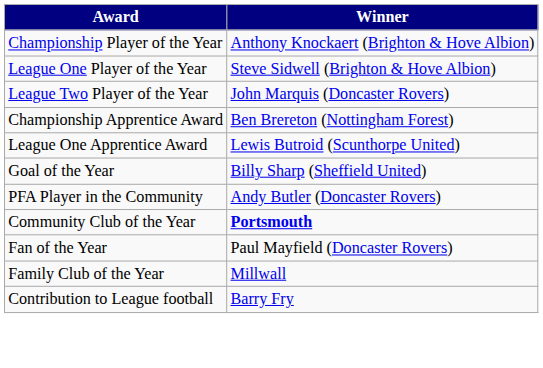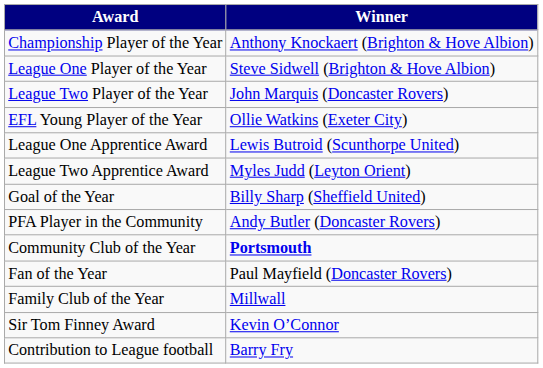 <table class="wikitable">
 <tr>
 <th style="background-color: navy; color: white;">Award</th>
 <th style="background-color: navy; color: white;">Winner</th>
 </tr>
 <tr>
 <td><a href='#'>Championship</a> Player of the Year</td>
 <td><a href='#'>Anthony Knockaert</a> (<a href='#'>Brighton & Hove Albion</a>)</td>
 </tr>
 <tr>
 <td><a href='#'>League One</a> Player of the Year</td>
 <td><a href='#'>Steve Sidwell</a> (<a href='#'>Brighton & Hove Albion</a>)</td>
 </tr>
 <tr>
 <td><a href='#'>League Two</a> Player of the Year</td>
 <td><a href='#'>John Marquis</a> (<a href='#'>Doncaster Rovers</a>)</td>
 </tr>
 <tr>
-<td>Championship Apprentice Award</td>
-<td><a href='#'>Ben Brereton</a> (<a href='#'>Nottingham Forest</a>)</td>
+<td><a href='#'>EFL</a> Young Player of the Year</td>
+<td><a href='#'>Ollie Watkins</a> (<a href='#'>Exeter City</a>)</td>
 </tr>
 <tr>
 <td>League One Apprentice Award</td>
 <td><a href='#'>Lewis Butroid</a> (<a href='#'>Scunthorpe United</a>)</td>
+</tr>
+<tr>
+<td>League Two Apprentice Award</td>
+<td><a href='#'>Myles Judd</a> (<a href='#'>Leyton Orient</a>)</td>
 </tr>
 <tr>
 <td>Goal of the Year</td>
 <td><a href='#'>Billy Sharp</a> (<a href='#'>Sheffield United</a>)</td>
 </tr>
 <tr>
 <td>PFA Player in the Community</td>
 <td><a href='#'>Andy Butler</a> (<a href='#'>Doncaster Rovers</a>)</td>
 </tr>
 <tr>
 <td>Community Club of the Year</td>
 <td><strong><a href='#'>Portsmouth</a></strong></td>
 </tr>
 <tr>
 <td>Fan of the Year</td>
 <td>Paul Mayfield (<a href='#'>Doncaster Rovers</a>)</td>
 </tr>
 <tr>
 <td>Family Club of the Year</td>
 <td><a href='#'>Millwall</a></td>
 </tr>
 <tr>
+<td>Sir Tom Finney Award</td>
+<td><a href='#'>Kevin O’Connor</a></td>
+</tr>
+<tr>
 <td>Contribution to League football</td>
 <td><a href='#'>Barry Fry</a></td>
 </tr>
 </table>
